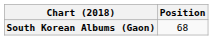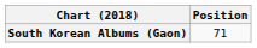 <table class="wikitable sortable plainrowheaders" style="text-align:center">
 <tr>
 <th scope="col">Chart (2018)</th>
 <th scope="col">Position</th>
 </tr>
 <tr>
 <th scope="row">South Korean Albums (Gaon)</th>
-<td>68</td>
+<td>71</td>
 </tr>
 </table>
